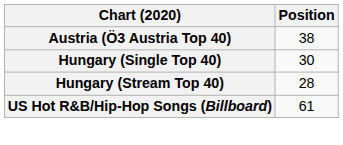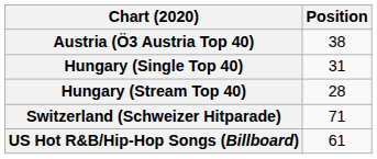 <table class="wikitable sortable plainrowheaders" style="text-align:center">
 <tr>
 <th scope="col">Chart (2020)</th>
 <th scope="col">Position</th>
 </tr>
 <tr>
 <th scope="row">Austria (Ö3 Austria Top 40)</th>
 <td>38</td>
 </tr>
 <tr>
 <th scope="row">Hungary (Single Top 40)</th>
-<td>30</td>
+<td>31</td>
 </tr>
 <tr>
 <th scope="row">Hungary (Stream Top 40)</th>
 <td>28</td>
 </tr>
 <tr>
+<th scope="row">Switzerland (Schweizer Hitparade)</th>
+<td>71</td>
+</tr>
+<tr>
 <th scope="row">US Hot R&B/Hip-Hop Songs (<em>Billboard</em>)</th>
 <td>61</td>
 </tr>
 </table>
